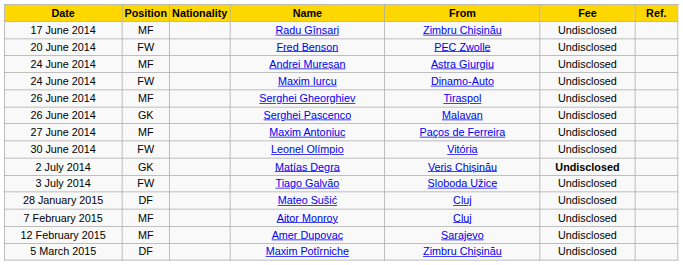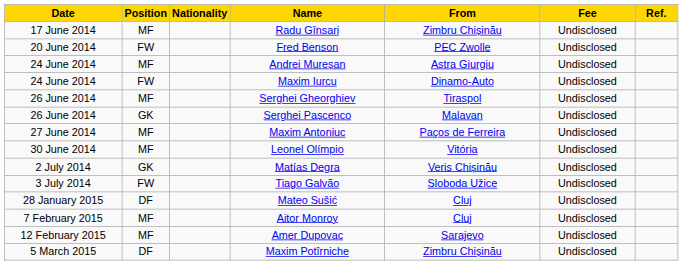 <table class="wikitable"  style="text-align:center; font-size:90%; ">
 <tr>
 <th style="background:gold; color:black; width:150px;">Date</th>
 <th style="background:gold; color:black; width:50px;">Position</th>
 <th style="background:gold; color:black; width:50px;">Nationality</th>
 <th style="background:gold; color:black; width:200px;">Name</th>
 <th style="background:gold; color:black; width:200px;">From</th>
 <th style="background:gold; color:black; width:120px;">Fee</th>
 <th style="background:gold; color:black; width:50px;">Ref.</th>
 </tr>
 <tr>
 <td>17 June 2014</td>
 <td>MF</td>
 <td></td>
 <td><a href='#'>Radu Gînsari</a></td>
 <td><a href='#'>Zimbru Chișinău</a></td>
 <td>Undisclosed</td>
 <td></td>
 </tr>
 <tr>
 <td>20 June 2014</td>
 <td>FW</td>
 <td></td>
 <td><a href='#'>Fred Benson</a></td>
 <td><a href='#'>PEC Zwolle</a></td>
 <td>Undisclosed</td>
 <td></td>
 </tr>
 <tr>
 <td>24 June 2014</td>
 <td>MF</td>
 <td></td>
 <td><a href='#'>Andrei Mureșan</a></td>
 <td><a href='#'>Astra Giurgiu</a></td>
 <td>Undisclosed</td>
 <td></td>
 </tr>
 <tr>
 <td>24 June 2014</td>
 <td>FW</td>
 <td></td>
 <td><a href='#'>Maxim Iurcu</a></td>
 <td><a href='#'>Dinamo-Auto</a></td>
 <td>Undisclosed</td>
 <td></td>
 </tr>
 <tr>
 <td>26 June 2014</td>
 <td>MF</td>
 <td></td>
 <td><a href='#'>Serghei Gheorghiev</a></td>
 <td><a href='#'>Tiraspol</a></td>
 <td>Undisclosed</td>
 <td></td>
 </tr>
 <tr>
 <td>26 June 2014</td>
 <td>GK</td>
 <td></td>
 <td><a href='#'>Serghei Pașcenco</a></td>
 <td><a href='#'>Malavan</a></td>
 <td>Undisclosed</td>
 <td></td>
 </tr>
 <tr>
 <td>27 June 2014</td>
 <td>MF</td>
 <td></td>
 <td><a href='#'>Maxim Antoniuc</a></td>
 <td><a href='#'>Paços de Ferreira</a></td>
 <td>Undisclosed</td>
 <td></td>
 </tr>
 <tr>
 <td>30 June 2014</td>
-<td>FW</td>
+<td>MF</td>
 <td></td>
 <td><a href='#'>Leonel Olímpio</a></td>
 <td><a href='#'>Vitória</a></td>
 <td>Undisclosed</td>
 <td></td>
 </tr>
 <tr>
 <td>2 July 2014</td>
 <td>GK</td>
 <td></td>
 <td><a href='#'>Matías Degra</a></td>
 <td><a href='#'>Veris Chișinău</a></td>
-<td><strong>Undisclosed</strong></td>
+<td>Undisclosed</td>
 <td></td>
 </tr>
 <tr>
 <td>3 July 2014</td>
 <td>FW</td>
 <td></td>
 <td><a href='#'>Tiago Galvão</a></td>
 <td><a href='#'>Sloboda Užice</a></td>
 <td>Undisclosed</td>
 <td></td>
 </tr>
 <tr>
 <td>28 January 2015</td>
 <td>DF</td>
 <td></td>
 <td><a href='#'>Mateo Sušić</a></td>
 <td><a href='#'>Cluj</a></td>
 <td>Undisclosed</td>
 <td></td>
 </tr>
 <tr>
 <td>7 February 2015</td>
 <td>MF</td>
 <td></td>
 <td><a href='#'>Aitor Monroy</a></td>
 <td><a href='#'>Cluj</a></td>
 <td>Undisclosed</td>
 <td></td>
 </tr>
 <tr>
 <td>12 February 2015</td>
 <td>MF</td>
 <td></td>
 <td><a href='#'>Amer Dupovac</a></td>
 <td><a href='#'>Sarajevo</a></td>
 <td>Undisclosed</td>
 <td></td>
 </tr>
 <tr>
 <td>5 March 2015</td>
 <td>DF</td>
 <td></td>
 <td><a href='#'>Maxim Potîrniche</a></td>
 <td><a href='#'>Zimbru Chișinău</a></td>
 <td>Undisclosed</td>
 <td></td>
 </tr>
 </table>
